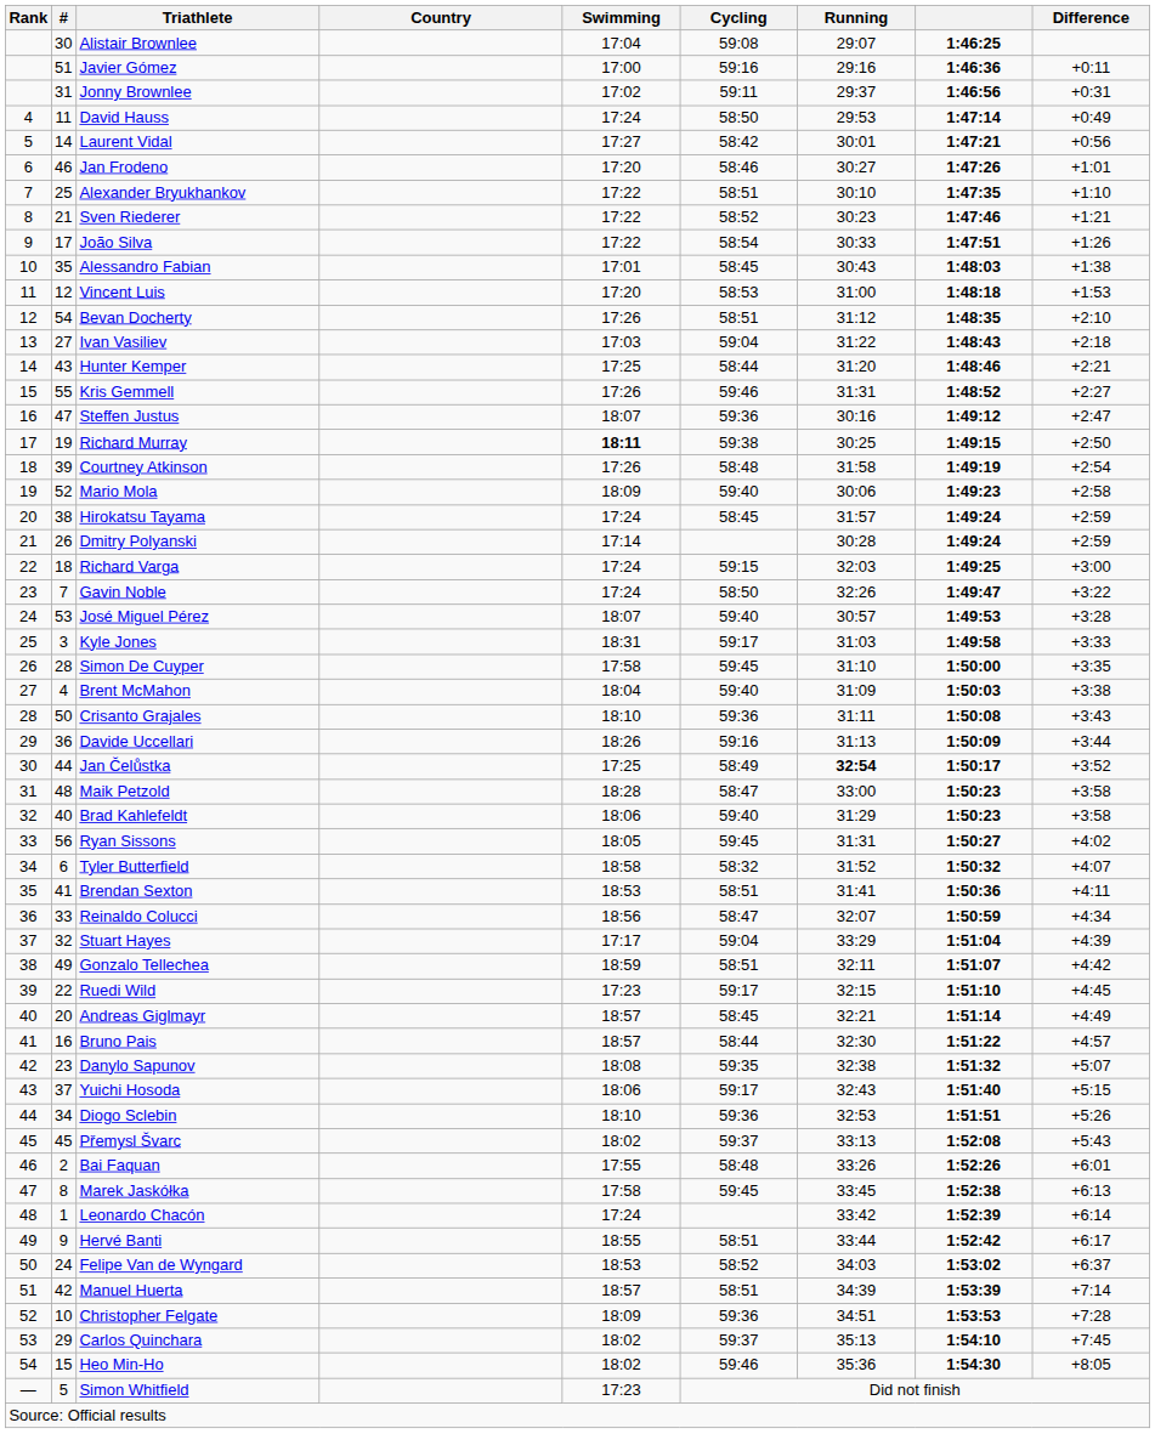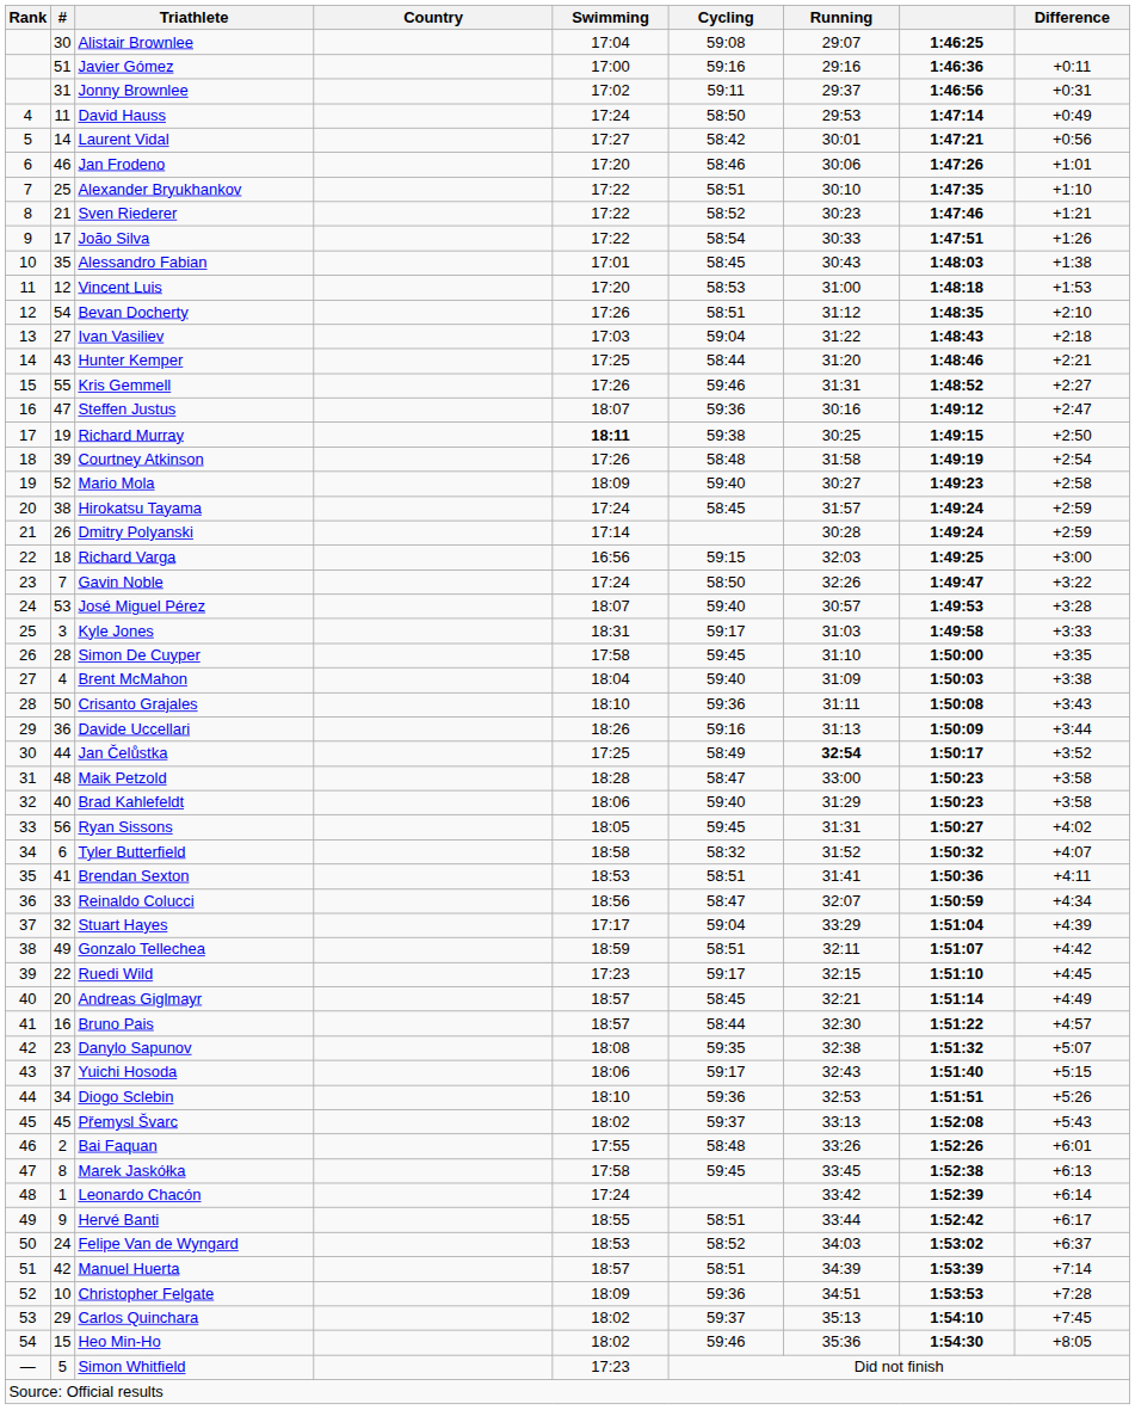 <table class="wikitable sortable" style="text-align:center">
 <tr>
 <th>Rank</th>
 <th>#</th>
 <th style="width:15em">Triathlete</th>
 <th style="width:15em">Country</th>
 <th style="width:7em">Swimming</th>
 <th style="width:7em">Cycling</th>
 <th style="width:7em">Running</th>
 <th style="width:7em"></th>
 <th style="width:7em">Difference</th>
 </tr>
 <tr>
 <td></td>
 <td>30</td>
 <td align=left><a href='#'>Alistair Brownlee</a></td>
 <td></td>
 <td>17:04</td>
 <td>59:08</td>
 <td>29:07</td>
 <td><strong>1:46:25</strong></td>
 <td></td>
 </tr>
 <tr>
 <td></td>
 <td>51</td>
 <td align=left><a href='#'>Javier Gómez</a></td>
 <td></td>
 <td>17:00</td>
 <td>59:16</td>
 <td>29:16</td>
 <td><strong>1:46:36</strong></td>
 <td>+0:11</td>
 </tr>
 <tr>
 <td></td>
 <td>31</td>
 <td align=left><a href='#'>Jonny Brownlee</a></td>
 <td></td>
 <td>17:02</td>
 <td>59:11</td>
 <td>29:37</td>
 <td><strong>1:46:56</strong></td>
 <td>+0:31</td>
 </tr>
 <tr>
 <td>4</td>
 <td>11</td>
 <td align=left><a href='#'>David Hauss</a></td>
 <td></td>
 <td>17:24</td>
 <td>58:50</td>
 <td>29:53</td>
 <td><strong>1:47:14</strong></td>
 <td>+0:49</td>
 </tr>
 <tr>
 <td>5</td>
 <td>14</td>
 <td align=left><a href='#'>Laurent Vidal</a></td>
 <td></td>
 <td>17:27</td>
 <td>58:42</td>
 <td>30:01</td>
 <td><strong>1:47:21</strong></td>
 <td>+0:56</td>
 </tr>
 <tr>
 <td>6</td>
 <td>46</td>
 <td align=left><a href='#'>Jan Frodeno</a></td>
 <td></td>
 <td>17:20</td>
 <td>58:46</td>
-<td>30:27</td>
+<td>30:06</td>
 <td><strong>1:47:26</strong></td>
 <td>+1:01</td>
 </tr>
 <tr>
 <td>7</td>
 <td>25</td>
 <td align=left><a href='#'>Alexander Bryukhankov</a></td>
 <td></td>
 <td>17:22</td>
 <td>58:51</td>
 <td>30:10</td>
 <td><strong>1:47:35</strong></td>
 <td>+1:10</td>
 </tr>
 <tr>
 <td>8</td>
 <td>21</td>
 <td align=left><a href='#'>Sven Riederer</a></td>
 <td></td>
 <td>17:22</td>
 <td>58:52</td>
 <td>30:23</td>
 <td><strong>1:47:46</strong></td>
 <td>+1:21</td>
 </tr>
 <tr>
 <td>9</td>
 <td>17</td>
 <td align=left><a href='#'>João Silva</a></td>
 <td></td>
 <td>17:22</td>
 <td>58:54</td>
 <td>30:33</td>
 <td><strong>1:47:51</strong></td>
 <td>+1:26</td>
 </tr>
 <tr>
 <td>10</td>
 <td>35</td>
 <td align=left><a href='#'>Alessandro Fabian</a></td>
 <td></td>
 <td>17:01</td>
 <td>58:45</td>
 <td>30:43</td>
 <td><strong>1:48:03</strong></td>
 <td>+1:38</td>
 </tr>
 <tr>
 <td>11</td>
 <td>12</td>
 <td align=left><a href='#'>Vincent Luis</a></td>
 <td></td>
 <td>17:20</td>
 <td>58:53</td>
 <td>31:00</td>
 <td><strong>1:48:18</strong></td>
 <td>+1:53</td>
 </tr>
 <tr>
 <td>12</td>
 <td>54</td>
 <td align=left><a href='#'>Bevan Docherty</a></td>
 <td></td>
 <td>17:26</td>
 <td>58:51</td>
 <td>31:12</td>
 <td><strong>1:48:35</strong></td>
 <td>+2:10</td>
 </tr>
 <tr>
 <td>13</td>
 <td>27</td>
 <td align=left><a href='#'>Ivan Vasiliev</a></td>
 <td></td>
 <td>17:03</td>
 <td>59:04</td>
 <td>31:22</td>
 <td><strong>1:48:43</strong></td>
 <td>+2:18</td>
 </tr>
 <tr>
 <td>14</td>
 <td>43</td>
 <td align=left><a href='#'>Hunter Kemper</a></td>
 <td></td>
 <td>17:25</td>
 <td>58:44</td>
 <td>31:20</td>
 <td><strong>1:48:46</strong></td>
 <td>+2:21</td>
 </tr>
 <tr>
 <td>15</td>
 <td>55</td>
 <td align=left><a href='#'>Kris Gemmell</a></td>
 <td></td>
 <td>17:26</td>
 <td>59:46</td>
 <td>31:31</td>
 <td><strong>1:48:52</strong></td>
 <td>+2:27</td>
 </tr>
 <tr>
 <td>16</td>
 <td>47</td>
 <td align=left><a href='#'>Steffen Justus</a></td>
 <td></td>
 <td>18:07</td>
 <td>59:36</td>
 <td>30:16</td>
 <td><strong>1:49:12</strong></td>
 <td>+2:47</td>
 </tr>
 <tr>
 <td>17</td>
 <td>19</td>
 <td align=left><a href='#'>Richard Murray</a></td>
 <td></td>
 <td><strong>18:11</strong></td>
 <td>59:38</td>
 <td>30:25</td>
 <td><strong>1:49:15</strong></td>
 <td>+2:50</td>
 </tr>
 <tr>
 <td>18</td>
 <td>39</td>
 <td align=left><a href='#'>Courtney Atkinson</a></td>
 <td></td>
 <td>17:26</td>
 <td>58:48</td>
 <td>31:58</td>
 <td><strong>1:49:19</strong></td>
 <td>+2:54</td>
 </tr>
 <tr>
 <td>19</td>
 <td>52</td>
 <td align=left><a href='#'>Mario Mola</a></td>
 <td></td>
 <td>18:09</td>
 <td>59:40</td>
-<td>30:06</td>
+<td>30:27</td>
 <td><strong>1:49:23</strong></td>
 <td>+2:58</td>
 </tr>
 <tr>
 <td>20</td>
 <td>38</td>
 <td align=left><a href='#'>Hirokatsu Tayama</a></td>
 <td></td>
 <td>17:24</td>
 <td>58:45</td>
 <td>31:57</td>
 <td><strong>1:49:24</strong></td>
 <td>+2:59</td>
 </tr>
 <tr>
 <td>21</td>
 <td>26</td>
 <td align=left><a href='#'>Dmitry Polyanski</a></td>
 <td></td>
 <td>17:14</td>
 <td></td>
 <td>30:28</td>
 <td><strong>1:49:24</strong></td>
 <td>+2:59</td>
 </tr>
 <tr>
 <td>22</td>
 <td>18</td>
 <td align=left><a href='#'>Richard Varga</a></td>
 <td></td>
-<td>17:24</td>
+<td>16:56</td>
 <td>59:15</td>
 <td>32:03</td>
 <td><strong>1:49:25</strong></td>
 <td>+3:00</td>
 </tr>
 <tr>
 <td>23</td>
 <td>7</td>
 <td align=left><a href='#'>Gavin Noble</a></td>
 <td></td>
 <td>17:24</td>
 <td>58:50</td>
 <td>32:26</td>
 <td><strong>1:49:47</strong></td>
 <td>+3:22</td>
 </tr>
 <tr>
 <td>24</td>
 <td>53</td>
 <td align=left><a href='#'>José Miguel Pérez</a></td>
 <td></td>
 <td>18:07</td>
 <td>59:40</td>
 <td>30:57</td>
 <td><strong>1:49:53</strong></td>
 <td>+3:28</td>
 </tr>
 <tr>
 <td>25</td>
 <td>3</td>
 <td align=left><a href='#'>Kyle Jones</a></td>
 <td></td>
 <td>18:31</td>
 <td>59:17</td>
 <td>31:03</td>
 <td><strong>1:49:58</strong></td>
 <td>+3:33</td>
 </tr>
 <tr>
 <td>26</td>
 <td>28</td>
 <td align=left><a href='#'>Simon De Cuyper</a></td>
 <td></td>
 <td>17:58</td>
 <td>59:45</td>
 <td>31:10</td>
 <td><strong>1:50:00</strong></td>
 <td>+3:35</td>
 </tr>
 <tr>
 <td>27</td>
 <td>4</td>
 <td align=left><a href='#'>Brent McMahon</a></td>
 <td></td>
 <td>18:04</td>
 <td>59:40</td>
 <td>31:09</td>
 <td><strong>1:50:03</strong></td>
 <td>+3:38</td>
 </tr>
 <tr>
 <td>28</td>
 <td>50</td>
 <td align=left><a href='#'>Crisanto Grajales</a></td>
 <td></td>
 <td>18:10</td>
 <td>59:36</td>
 <td>31:11</td>
 <td><strong>1:50:08</strong></td>
 <td>+3:43</td>
 </tr>
 <tr>
 <td>29</td>
 <td>36</td>
 <td align=left><a href='#'>Davide Uccellari</a></td>
 <td></td>
 <td>18:26</td>
 <td>59:16</td>
 <td>31:13</td>
 <td><strong>1:50:09</strong></td>
 <td>+3:44</td>
 </tr>
 <tr>
 <td>30</td>
 <td>44</td>
 <td align=left><a href='#'>Jan Čelůstka</a></td>
 <td></td>
 <td>17:25</td>
 <td>58:49</td>
 <td><strong>32:54</strong></td>
 <td><strong>1:50:17</strong></td>
 <td>+3:52</td>
 </tr>
 <tr>
 <td>31</td>
 <td>48</td>
 <td align=left><a href='#'>Maik Petzold</a></td>
 <td></td>
 <td>18:28</td>
 <td>58:47</td>
 <td>33:00</td>
 <td><strong>1:50:23</strong></td>
 <td>+3:58</td>
 </tr>
 <tr>
 <td>32</td>
 <td>40</td>
 <td align=left><a href='#'>Brad Kahlefeldt</a></td>
 <td></td>
 <td>18:06</td>
 <td>59:40</td>
 <td>31:29</td>
 <td><strong>1:50:23</strong></td>
 <td>+3:58</td>
 </tr>
 <tr>
 <td>33</td>
 <td>56</td>
 <td align=left><a href='#'>Ryan Sissons</a></td>
 <td></td>
 <td>18:05</td>
 <td>59:45</td>
 <td>31:31</td>
 <td><strong>1:50:27</strong></td>
 <td>+4:02</td>
 </tr>
 <tr>
 <td>34</td>
 <td>6</td>
 <td align=left><a href='#'>Tyler Butterfield</a></td>
 <td></td>
 <td>18:58</td>
 <td>58:32</td>
 <td>31:52</td>
 <td><strong>1:50:32</strong></td>
 <td>+4:07</td>
 </tr>
 <tr>
 <td>35</td>
 <td>41</td>
 <td align=left><a href='#'>Brendan Sexton</a></td>
 <td></td>
 <td>18:53</td>
 <td>58:51</td>
 <td>31:41</td>
 <td><strong>1:50:36</strong></td>
 <td>+4:11</td>
 </tr>
 <tr>
 <td>36</td>
 <td>33</td>
 <td align=left><a href='#'>Reinaldo Colucci</a></td>
 <td></td>
 <td>18:56</td>
 <td>58:47</td>
 <td>32:07</td>
 <td><strong>1:50:59</strong></td>
 <td>+4:34</td>
 </tr>
 <tr>
 <td>37</td>
 <td>32</td>
 <td align=left><a href='#'>Stuart Hayes</a></td>
 <td></td>
 <td>17:17</td>
 <td>59:04</td>
 <td>33:29</td>
 <td><strong>1:51:04</strong></td>
 <td>+4:39</td>
 </tr>
 <tr>
 <td>38</td>
 <td>49</td>
 <td align=left><a href='#'>Gonzalo Tellechea</a></td>
 <td></td>
 <td>18:59</td>
 <td>58:51</td>
 <td>32:11</td>
 <td><strong>1:51:07</strong></td>
 <td>+4:42</td>
 </tr>
 <tr>
 <td>39</td>
 <td>22</td>
 <td align=left><a href='#'>Ruedi Wild</a></td>
 <td></td>
 <td>17:23</td>
 <td>59:17</td>
 <td>32:15</td>
 <td><strong>1:51:10</strong></td>
 <td>+4:45</td>
 </tr>
 <tr>
 <td>40</td>
 <td>20</td>
 <td align=left><a href='#'>Andreas Giglmayr</a></td>
 <td></td>
 <td>18:57</td>
 <td>58:45</td>
 <td>32:21</td>
 <td><strong>1:51:14</strong></td>
 <td>+4:49</td>
 </tr>
 <tr>
 <td>41</td>
 <td>16</td>
 <td align=left><a href='#'>Bruno Pais</a></td>
 <td></td>
 <td>18:57</td>
 <td>58:44</td>
 <td>32:30</td>
 <td><strong>1:51:22</strong></td>
 <td>+4:57</td>
 </tr>
 <tr>
 <td>42</td>
 <td>23</td>
 <td align=left><a href='#'>Danylo Sapunov</a></td>
 <td></td>
 <td>18:08</td>
 <td>59:35</td>
 <td>32:38</td>
 <td><strong>1:51:32</strong></td>
 <td>+5:07</td>
 </tr>
 <tr>
 <td>43</td>
 <td>37</td>
 <td align=left><a href='#'>Yuichi Hosoda</a></td>
 <td></td>
 <td>18:06</td>
 <td>59:17</td>
 <td>32:43</td>
 <td><strong>1:51:40</strong></td>
 <td>+5:15</td>
 </tr>
 <tr>
 <td>44</td>
 <td>34</td>
 <td align=left><a href='#'>Diogo Sclebin</a></td>
 <td></td>
 <td>18:10</td>
 <td>59:36</td>
 <td>32:53</td>
 <td><strong>1:51:51</strong></td>
 <td>+5:26</td>
 </tr>
 <tr>
 <td>45</td>
 <td>45</td>
 <td align=left><a href='#'>Přemysl Švarc</a></td>
 <td></td>
 <td>18:02</td>
 <td>59:37</td>
 <td>33:13</td>
 <td><strong>1:52:08</strong></td>
 <td>+5:43</td>
 </tr>
 <tr>
 <td>46</td>
 <td>2</td>
 <td align=left><a href='#'>Bai Faquan</a></td>
 <td></td>
 <td>17:55</td>
 <td>58:48</td>
 <td>33:26</td>
 <td><strong>1:52:26</strong></td>
 <td>+6:01</td>
 </tr>
 <tr>
 <td>47</td>
 <td>8</td>
 <td align=left><a href='#'>Marek Jaskółka</a></td>
 <td></td>
 <td>17:58</td>
 <td>59:45</td>
 <td>33:45</td>
 <td><strong>1:52:38</strong></td>
 <td>+6:13</td>
 </tr>
 <tr>
 <td>48</td>
 <td>1</td>
 <td align=left><a href='#'>Leonardo Chacón</a></td>
 <td></td>
 <td>17:24</td>
 <td></td>
 <td>33:42</td>
 <td><strong>1:52:39</strong></td>
 <td>+6:14</td>
 </tr>
 <tr>
 <td>49</td>
 <td>9</td>
 <td align=left><a href='#'>Hervé Banti</a></td>
 <td></td>
 <td>18:55</td>
 <td>58:51</td>
 <td>33:44</td>
 <td><strong>1:52:42</strong></td>
 <td>+6:17</td>
 </tr>
 <tr>
 <td>50</td>
 <td>24</td>
 <td align=left><a href='#'>Felipe Van de Wyngard</a></td>
 <td></td>
 <td>18:53</td>
 <td>58:52</td>
 <td>34:03</td>
 <td><strong>1:53:02</strong></td>
 <td>+6:37</td>
 </tr>
 <tr>
 <td>51</td>
 <td>42</td>
 <td align=left><a href='#'>Manuel Huerta</a></td>
 <td></td>
 <td>18:57</td>
 <td>58:51</td>
 <td>34:39</td>
 <td><strong>1:53:39</strong></td>
 <td>+7:14</td>
 </tr>
 <tr>
 <td>52</td>
 <td>10</td>
 <td align=left><a href='#'>Christopher Felgate</a></td>
 <td></td>
 <td>18:09</td>
 <td>59:36</td>
 <td>34:51</td>
 <td><strong>1:53:53</strong></td>
 <td>+7:28</td>
 </tr>
 <tr>
 <td>53</td>
 <td>29</td>
 <td align=left><a href='#'>Carlos Quinchara</a></td>
 <td></td>
 <td>18:02</td>
 <td>59:37</td>
 <td>35:13</td>
 <td><strong>1:54:10</strong></td>
 <td>+7:45</td>
 </tr>
 <tr>
 <td>54</td>
 <td>15</td>
 <td align=left><a href='#'>Heo Min-Ho</a></td>
 <td></td>
 <td>18:02</td>
 <td>59:46</td>
 <td>35:36</td>
 <td><strong>1:54:30</strong></td>
 <td>+8:05</td>
 </tr>
 <tr>
 <td>—</td>
 <td>5</td>
 <td align=left><a href='#'>Simon Whitfield</a></td>
 <td></td>
 <td>17:23</td>
 <td colspan=4>Did not finish</td>
 </tr>
 <tr class="sortbottom">
 <td colspan="9" style="text-align:left;">Source: Official results</td>
 </tr>
 </table>
